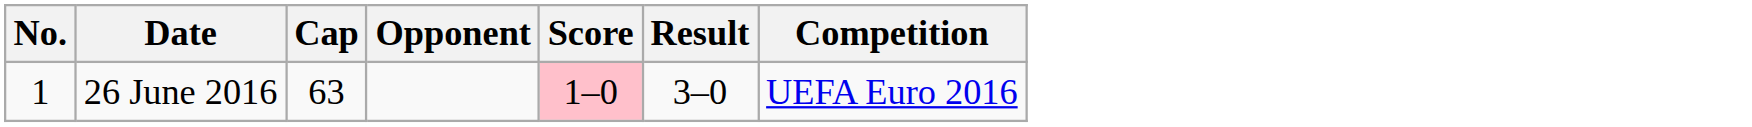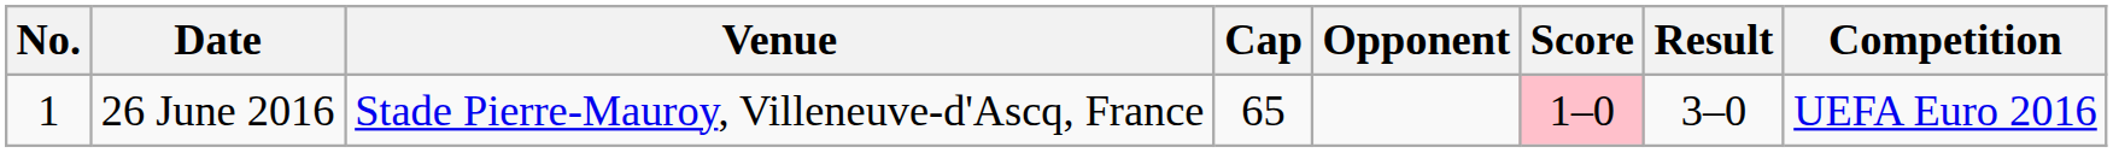 <table class="wikitable">
 <tr>
 <th scope=col>No.</th>
 <th scope=col>Date</th>
+<th scope=col>Venue</th>
 <th scope=col>Cap</th>
 <th scope=col>Opponent</th>
 <th scope=col>Score</th>
 <th scope=col>Result</th>
 <th scope=col>Competition</th>
 </tr>
 <tr>
 <td align=center>1</td>
 <td>26 June 2016</td>
-<td align=center>63</td>
+<td><a href='#'>Stade Pierre-Mauroy</a>, Villeneuve-d'Ascq, France</td>
+<td align=center>65</td>
 <td></td>
 <td align=center style="background: pink;">1–0</td>
 <td align=center>3–0</td>
 <td><a href='#'>UEFA Euro 2016</a></td>
 </tr>
 </table>
